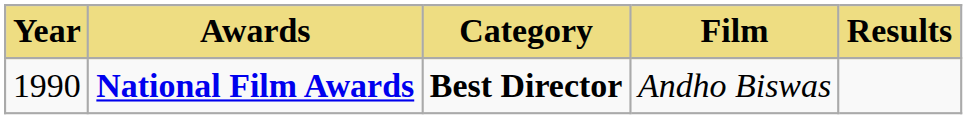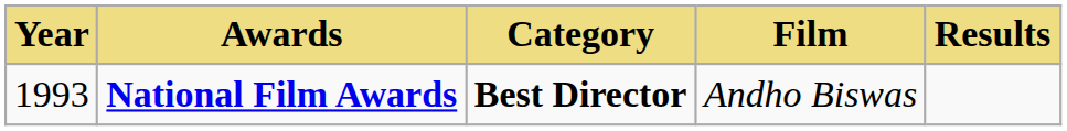 <table class="wikitable">
 <tr>
 <th style="background:#EEDD82;">Year</th>
 <th style="background:#EEDD82;">Awards</th>
 <th style="background:#EEDD82;">Category</th>
 <th style="background:#EEDD82;">Film</th>
 <th style="background:#EEDD82;">Results</th>
 </tr>
 <tr>
-<td>1990</td>
+<td>1993</td>
 <td><strong><a href='#'>National Film Awards</a></strong></td>
 <td><strong>Best Director</strong></td>
 <td><em>Andho Biswas</em></td>
 <td></td>
 </tr>
 </table>
